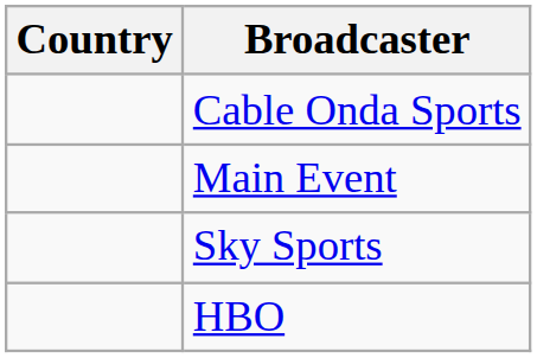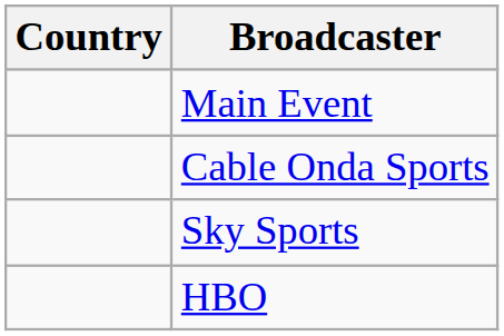 <table class="wikitable">
 <tr>
 <th align=center>Country</th>
 <th align=center>Broadcaster</th>
 </tr>
 <tr>
 <td></td>
-<td><a href='#'>Cable Onda Sports</a></td>
+<td><a href='#'>Main Event</a></td>
 </tr>
 <tr>
 <td></td>
-<td><a href='#'>Main Event</a></td>
+<td><a href='#'>Cable Onda Sports</a></td>
 </tr>
 <tr>
 <td></td>
 <td><a href='#'>Sky Sports</a></td>
 </tr>
 <tr>
 <td></td>
 <td><a href='#'>HBO</a></td>
 </tr>
 </table>
